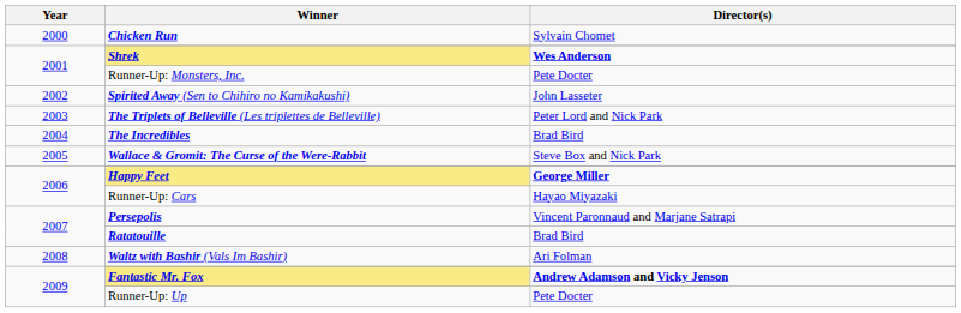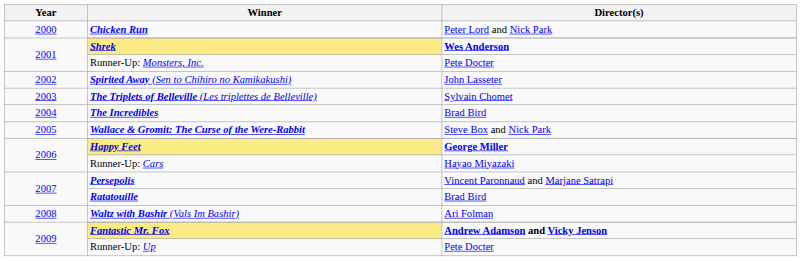 <table class="wikitable" width="95%" cellpadding="5">
 <tr>
 <th width="100"><strong>Year</strong></th>
 <th width="450"><strong>Winner</strong></th>
 <th width="450"><strong>Director(s)</strong></th>
 </tr>
 <tr>
 <td style="text-align:center;"><a href='#'>2000</a></td>
 <td><strong><em><a href='#'>Chicken Run</a></em></strong></td>
-<td><a href='#'>Sylvain Chomet</a></td>
+<td><a href='#'>Peter Lord</a> and <a href='#'>Nick Park</a></td>
 </tr>
 <tr>
 <td rowspan="3" style="text-align:center;"><a href='#'>2001</a></td>
 </tr>
 <tr>
 <td style="background:#FAEB86;"><strong><em><a href='#'>Shrek</a></em></strong></td>
 <td><strong><a href='#'>Wes Anderson</a></strong></td>
 </tr>
 <tr>
 <td>Runner-Up: <em><a href='#'>Monsters, Inc.</a></em></td>
 <td><a href='#'>Pete Docter</a></td>
 </tr>
 <tr>
 <td style="text-align:center;"><a href='#'>2002</a></td>
 <td><em><a href='#'><strong>Spirited Away</strong> (Sen to Chihiro no Kamikakushi)</a></em></td>
 <td><a href='#'>John Lasseter</a></td>
 </tr>
 <tr>
 <td style="text-align:center;"><a href='#'>2003</a></td>
 <td><em><a href='#'><strong>The Triplets of Belleville</strong> (Les triplettes de Belleville)</a></em></td>
-<td><a href='#'>Peter Lord</a> and <a href='#'>Nick Park</a></td>
+<td><a href='#'>Sylvain Chomet</a></td>
 </tr>
 <tr>
 <td style="text-align:center;"><a href='#'>2004</a></td>
 <td><strong><em><a href='#'>The Incredibles</a></em></strong></td>
 <td><a href='#'>Brad Bird</a></td>
 </tr>
 <tr>
 <td style="text-align:center;"><a href='#'>2005</a></td>
 <td><strong><em><a href='#'>Wallace & Gromit: The Curse of the Were-Rabbit</a></em></strong></td>
 <td><a href='#'>Steve Box</a> and <a href='#'>Nick Park</a></td>
 </tr>
 <tr>
 <td rowspan="3" style="text-align:center;"><a href='#'>2006</a></td>
 </tr>
 <tr>
 <td style="background:#FAEB86;"><strong><em><a href='#'>Happy Feet</a></em></strong></td>
 <td><strong><a href='#'>George Miller</a></strong></td>
 </tr>
 <tr>
 <td>Runner-Up: <em><a href='#'>Cars</a></em></td>
 <td><a href='#'>Hayao Miyazaki</a></td>
 </tr>
 <tr>
 <td rowspan="2" style="text-align:center;"><a href='#'>2007</a></td>
 <td><strong><em><a href='#'>Persepolis</a></em></strong></td>
 <td><a href='#'>Vincent Paronnaud</a> and <a href='#'>Marjane Satrapi</a></td>
 </tr>
 <tr>
 <td><strong><em><a href='#'>Ratatouille</a></em></strong></td>
 <td><a href='#'>Brad Bird</a></td>
 </tr>
 <tr>
 <td style="text-align:center;"><a href='#'>2008</a></td>
 <td><em><a href='#'><strong>Waltz with Bashir</strong> (Vals Im Bashir)</a></em></td>
 <td><a href='#'>Ari Folman</a></td>
 </tr>
 <tr>
 <td rowspan="3" style="text-align:center;"><a href='#'>2009</a></td>
 </tr>
 <tr>
 <td style="background:#FAEB86;"><strong><em><a href='#'>Fantastic Mr. Fox</a></em></strong></td>
 <td><strong><a href='#'>Andrew Adamson</a> and <a href='#'>Vicky Jenson</a></strong></td>
 </tr>
 <tr>
 <td>Runner-Up: <em><a href='#'>Up</a></em></td>
 <td><a href='#'>Pete Docter</a></td>
 </tr>
 </table>
